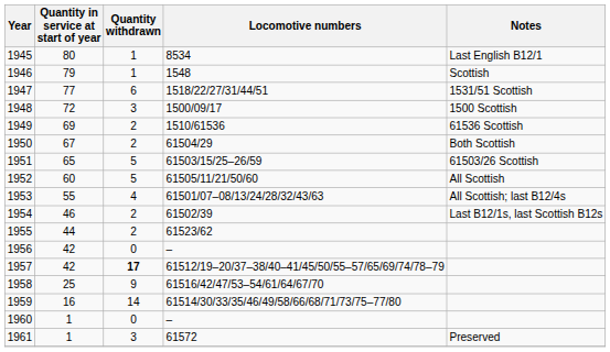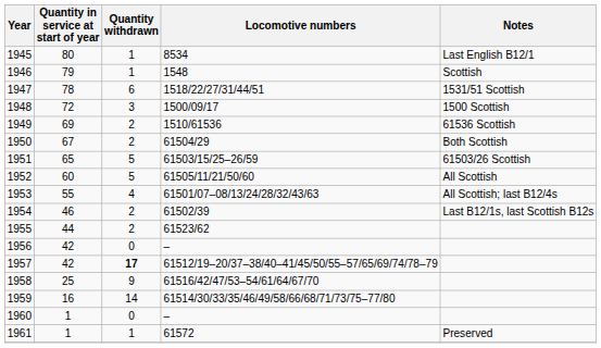 <table class=wikitable style=text-align:center>
 <tr>
 <th>Year</th>
 <th>Quantity in<br>service at<br>start of year</th>
 <th>Quantity<br>withdrawn</th>
 <th>Locomotive numbers</th>
 <th>Notes</th>
 </tr>
 <tr>
 <td>1945</td>
 <td>80</td>
 <td>1</td>
 <td align=left>8534</td>
 <td align=left>Last English B12/1</td>
 </tr>
 <tr>
 <td>1946</td>
 <td>79</td>
 <td>1</td>
 <td align=left>1548</td>
 <td align=left>Scottish</td>
 </tr>
 <tr>
 <td>1947</td>
-<td>77</td>
+<td>78</td>
 <td>6</td>
 <td align=left>1518/22/27/31/44/51</td>
 <td align=left>1531/51 Scottish</td>
 </tr>
 <tr>
 <td>1948</td>
 <td>72</td>
 <td>3</td>
 <td align=left>1500/09/17</td>
 <td align=left>1500 Scottish</td>
 </tr>
 <tr>
 <td>1949</td>
 <td>69</td>
 <td>2</td>
 <td align=left>1510/61536</td>
 <td align=left>61536 Scottish</td>
 </tr>
 <tr>
 <td>1950</td>
 <td>67</td>
 <td>2</td>
 <td align=left>61504/29</td>
 <td align=left>Both Scottish</td>
 </tr>
 <tr>
 <td>1951</td>
 <td>65</td>
 <td>5</td>
 <td align=left>61503/15/25–26/59</td>
 <td align=left>61503/26 Scottish</td>
 </tr>
 <tr>
 <td>1952</td>
 <td>60</td>
 <td>5</td>
 <td align=left>61505/11/21/50/60</td>
 <td align=left>All Scottish</td>
 </tr>
 <tr>
 <td>1953</td>
 <td>55</td>
 <td>4</td>
 <td align=left>61501/07–08/13/24/28/32/43/63</td>
 <td align=left>All Scottish; last B12/4s</td>
 </tr>
 <tr>
 <td>1954</td>
 <td>46</td>
 <td>2</td>
 <td align=left>61502/39</td>
 <td align=left>Last B12/1s, last Scottish B12s</td>
 </tr>
 <tr>
 <td>1955</td>
 <td>44</td>
 <td>2</td>
 <td align=left>61523/62</td>
 <td align=left></td>
 </tr>
 <tr>
 <td>1956</td>
 <td>42</td>
 <td>0</td>
 <td align=left>–</td>
 <td align=left></td>
 </tr>
 <tr>
 <td>1957</td>
 <td>42</td>
 <td><strong>17</strong></td>
 <td align=left>61512/19–20/37–38/40–41/45/50/55–57/65/69/74/78–79</td>
 <td align=left></td>
 </tr>
 <tr>
 <td>1958</td>
 <td>25</td>
 <td>9</td>
 <td align=left>61516/42/47/53–54/61/64/67/70</td>
 <td align=left></td>
 </tr>
 <tr>
 <td>1959</td>
 <td>16</td>
 <td>14</td>
 <td align=left>61514/30/33/35/46/49/58/66/68/71/73/75–77/80</td>
 <td align=left></td>
 </tr>
 <tr>
 <td>1960</td>
 <td>1</td>
 <td>0</td>
 <td align=left>–</td>
 <td align=left></td>
 </tr>
 <tr>
 <td>1961</td>
 <td>1</td>
-<td>3</td>
+<td>1</td>
 <td align=left>61572</td>
 <td align=left>Preserved</td>
 </tr>
 <tr>
 </tr>
 </table>
